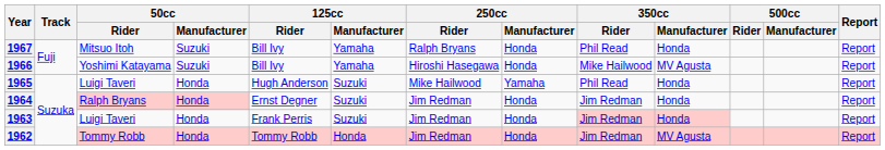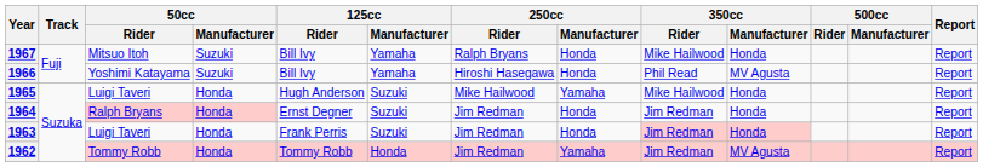 <table class="wikitable" style="font-size: 95%;">
 <tr>
 <th rowspan=2>Year</th>
 <th rowspan=2>Track</th>
 <th colspan=2>50cc</th>
 <th colspan=2>125cc</th>
 <th colspan=2>250cc</th>
 <th colspan=2>350cc</th>
 <th colspan=2>500cc</th>
 <th rowspan=2>Report</th>
 </tr>
 <tr>
 <th>Rider</th>
 <th>Manufacturer</th>
 <th>Rider</th>
 <th>Manufacturer</th>
 <th>Rider</th>
 <th>Manufacturer</th>
 <th>Rider</th>
 <th>Manufacturer</th>
 <th>Rider</th>
 <th>Manufacturer</th>
 </tr>
 <tr>
 <th><a href='#'>1967</a></th>
 <td rowspan="2"><a href='#'>Fuji</a></td>
 <td> <a href='#'>Mitsuo Itoh</a></td>
 <td><a href='#'>Suzuki</a></td>
 <td> <a href='#'>Bill Ivy</a></td>
 <td><a href='#'>Yamaha</a></td>
 <td> <a href='#'>Ralph Bryans</a></td>
 <td><a href='#'>Honda</a></td>
-<td> <a href='#'>Phil Read</a></td>
+<td> <a href='#'>Mike Hailwood</a></td>
 <td><a href='#'>Honda</a></td>
 <td></td>
 <td></td>
 <td><a href='#'>Report</a></td>
 </tr>
 <tr>
 <th><a href='#'>1966</a></th>
 <td> <a href='#'>Yoshimi Katayama</a></td>
 <td><a href='#'>Suzuki</a></td>
 <td> <a href='#'>Bill Ivy</a></td>
 <td><a href='#'>Yamaha</a></td>
 <td> <a href='#'>Hiroshi Hasegawa</a></td>
 <td><a href='#'>Honda</a></td>
-<td> <a href='#'>Mike Hailwood</a></td>
+<td> <a href='#'>Phil Read</a></td>
 <td><a href='#'>MV Agusta</a></td>
 <td></td>
 <td></td>
 <td><a href='#'>Report</a></td>
 </tr>
 <tr>
 <th><a href='#'>1965</a></th>
 <td rowspan="4"><a href='#'>Suzuka</a></td>
 <td> <a href='#'>Luigi Taveri</a></td>
 <td><a href='#'>Honda</a></td>
 <td> <a href='#'>Hugh Anderson</a></td>
 <td><a href='#'>Suzuki</a></td>
 <td> <a href='#'>Mike Hailwood</a></td>
 <td><a href='#'>Yamaha</a></td>
-<td> <a href='#'>Phil Read</a></td>
+<td> <a href='#'>Mike Hailwood</a></td>
 <td><a href='#'>Honda</a></td>
 <td></td>
 <td></td>
 <td><a href='#'>Report</a></td>
 </tr>
 <tr>
 <th><a href='#'>1964</a></th>
 <td style="background-color:#ffcccc"> <a href='#'>Ralph Bryans</a> </td>
 <td style="background-color:#ffcccc"><a href='#'>Honda</a></td>
 <td> <a href='#'>Ernst Degner</a></td>
 <td><a href='#'>Suzuki</a></td>
 <td> <a href='#'>Jim Redman</a></td>
 <td><a href='#'>Honda</a></td>
 <td> <a href='#'>Jim Redman</a></td>
 <td><a href='#'>Honda</a></td>
 <td></td>
 <td></td>
 <td><a href='#'>Report</a></td>
 </tr>
 <tr>
 <th><a href='#'>1963</a></th>
 <td> <a href='#'>Luigi Taveri</a></td>
 <td><a href='#'>Honda</a></td>
 <td> <a href='#'>Frank Perris</a></td>
 <td><a href='#'>Suzuki</a></td>
 <td> <a href='#'>Jim Redman</a></td>
 <td><a href='#'>Honda</a></td>
 <td style="background-color:#ffcccc"> <a href='#'>Jim Redman</a> </td>
 <td style="background-color:#ffcccc"><a href='#'>Honda</a></td>
 <td></td>
 <td></td>
 <td><a href='#'>Report</a></td>
 </tr>
 <tr style="background-color:#ffcccc">
 <th><a href='#'>1962</a></th>
 <td> <a href='#'>Tommy Robb</a></td>
 <td><a href='#'>Honda</a></td>
 <td> <a href='#'>Tommy Robb</a></td>
 <td><a href='#'>Honda</a></td>
 <td> <a href='#'>Jim Redman</a></td>
-<td><a href='#'>Honda</a></td>
+<td><a href='#'>Yamaha</a></td>
 <td> <a href='#'>Jim Redman</a></td>
 <td><a href='#'>MV Agusta</a></td>
 <td></td>
 <td></td>
 <td><a href='#'>Report</a></td>
 </tr>
 </table>
